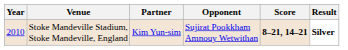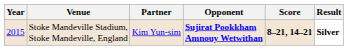 <table class="sortable wikitable" style="font-size: 90%;">
 <tr>
 <th>Year</th>
 <th>Venue</th>
 <th>Partner</th>
 <th>Opponent</th>
 <th>Score</th>
 <th>Result</th>
 </tr>
 <tr style="background:#F3E6D7">
-<td align="center"><a href='#'>2010</a></td>
+<td align="center"><a href='#'>2015</a></td>
 <td align="left">Stoke Mandeville Stadium,<br>Stoke Mandeville, England</td>
 <td align="left"> <a href='#'>Kim Yun-sim</a></td>
-<td align="left"> <a href='#'>Sujirat Pookkham</a><br> <a href='#'>Amnouy Wetwithan</a></td>
+<td align="left"><strong> <a href='#'>Sujirat Pookkham</a><br> <a href='#'>Amnouy Wetwithan</a></strong></td>
 <td align="left"><strong>8–21, 14–21</strong></td>
 <td style="text-align:left; background:white"> <strong>Silver</strong></td>
 </tr>
 </table>
